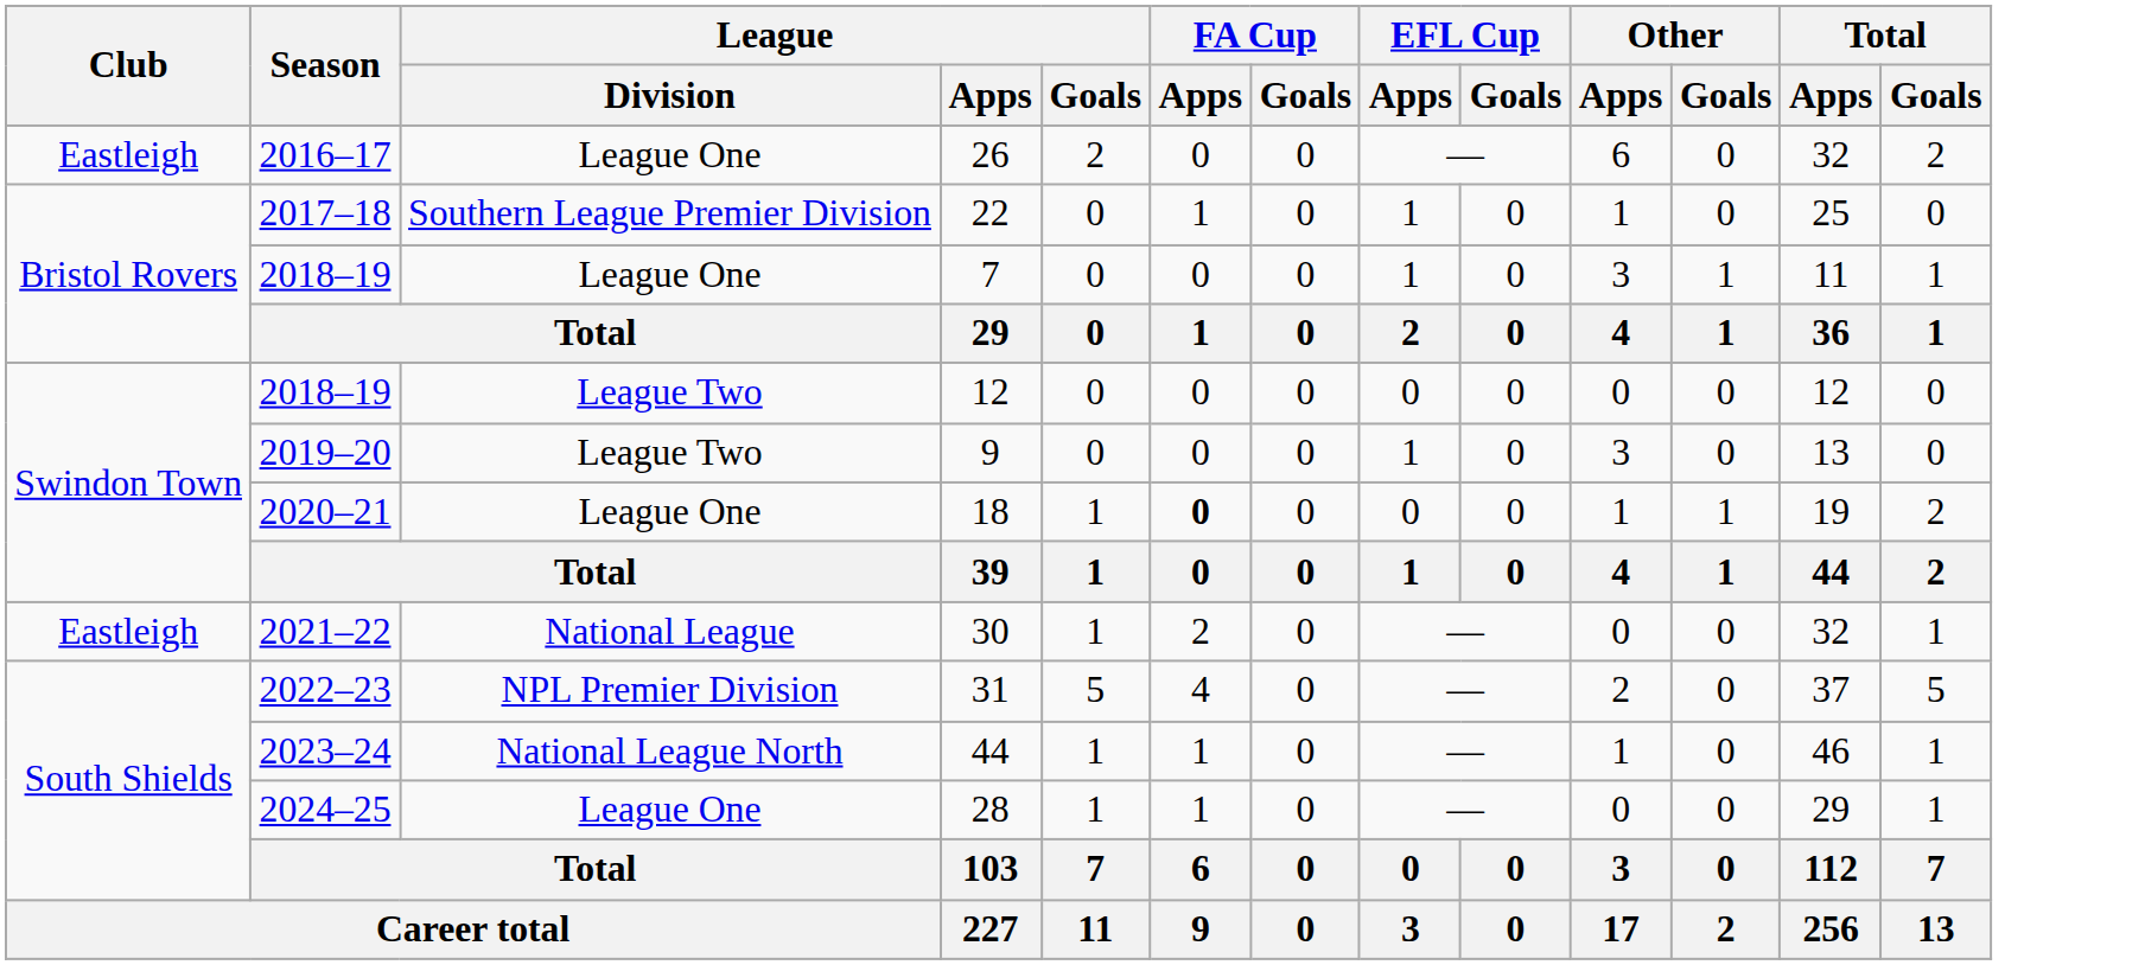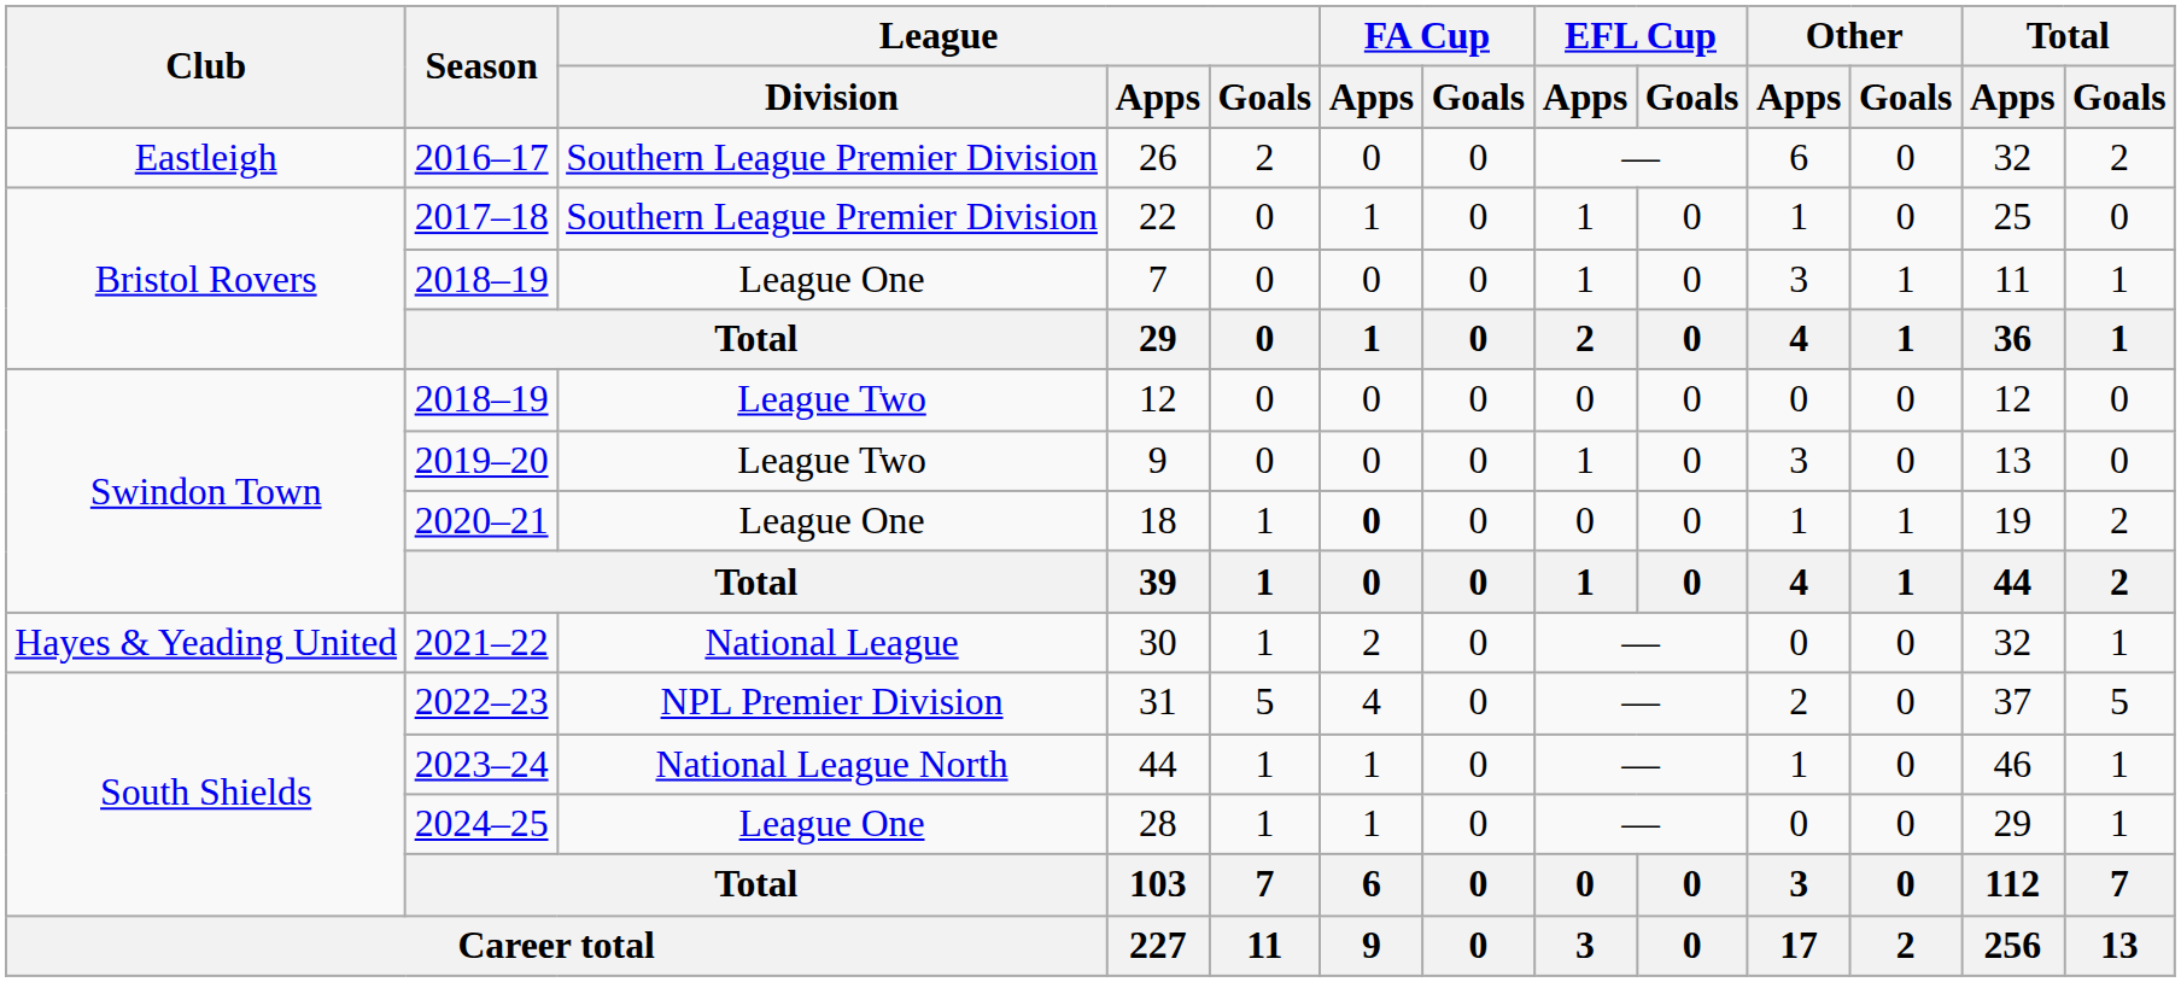 <table class=wikitable style=text-align:center>
 <tr>
 <th rowspan=2>Club</th>
 <th rowspan=2>Season</th>
 <th colspan=3>League</th>
 <th colspan=2><a href='#'>FA Cup</a></th>
 <th colspan=2><a href='#'>EFL Cup</a></th>
 <th colspan=2>Other</th>
 <th colspan=2>Total</th>
 </tr>
 <tr>
 <th>Division</th>
 <th>Apps</th>
 <th>Goals</th>
 <th>Apps</th>
 <th>Goals</th>
 <th>Apps</th>
 <th>Goals</th>
 <th>Apps</th>
 <th>Goals</th>
 <th>Apps</th>
 <th>Goals</th>
 </tr>
 <tr>
 <td><a href='#'>Eastleigh</a></td>
 <td><a href='#'>2016–17</a></td>
-<td>League One</td>
+<td><a href='#'>Southern League Premier Division</a></td>
 <td>26</td>
 <td>2</td>
 <td>0</td>
 <td>0</td>
 <td colspan="2">—</td>
 <td>6</td>
 <td>0</td>
 <td>32</td>
 <td>2</td>
 </tr>
 <tr>
 <td rowspan=3><a href='#'>Bristol Rovers</a></td>
 <td><a href='#'>2017–18</a></td>
 <td><a href='#'>Southern League Premier Division</a></td>
 <td>22</td>
 <td>0</td>
 <td>1</td>
 <td>0</td>
 <td>1</td>
 <td>0</td>
 <td>1</td>
 <td>0</td>
 <td>25</td>
 <td>0</td>
 </tr>
 <tr>
 <td><a href='#'>2018–19</a></td>
 <td>League One</td>
 <td>7</td>
 <td>0</td>
 <td>0</td>
 <td>0</td>
 <td>1</td>
 <td>0</td>
 <td>3</td>
 <td>1</td>
 <td>11</td>
 <td>1</td>
 </tr>
 <tr>
 <th colspan=2>Total</th>
 <th>29</th>
 <th>0</th>
 <th>1</th>
 <th>0</th>
 <th>2</th>
 <th>0</th>
 <th>4</th>
 <th>1</th>
 <th>36</th>
 <th>1</th>
 </tr>
 <tr>
 <td rowspan=4><a href='#'>Swindon Town</a></td>
 <td><a href='#'>2018–19</a></td>
 <td><a href='#'>League Two</a></td>
 <td>12</td>
 <td>0</td>
 <td>0</td>
 <td>0</td>
 <td>0</td>
 <td>0</td>
 <td>0</td>
 <td>0</td>
 <td>12</td>
 <td>0</td>
 </tr>
 <tr>
 <td><a href='#'>2019–20</a></td>
 <td>League Two</td>
 <td>9</td>
 <td>0</td>
 <td>0</td>
 <td>0</td>
 <td>1</td>
 <td>0</td>
 <td>3</td>
 <td>0</td>
 <td>13</td>
 <td>0</td>
 </tr>
 <tr>
 <td><a href='#'>2020–21</a></td>
 <td>League One</td>
 <td>18</td>
 <td>1</td>
 <td><strong>0</strong></td>
 <td>0</td>
 <td>0</td>
 <td>0</td>
 <td>1</td>
 <td>1</td>
 <td>19</td>
 <td>2</td>
 </tr>
 <tr>
 <th colspan=2>Total</th>
 <th>39</th>
 <th>1</th>
 <th>0</th>
 <th>0</th>
 <th>1</th>
 <th>0</th>
 <th>4</th>
 <th>1</th>
 <th>44</th>
 <th>2</th>
 </tr>
 <tr>
-<td><a href='#'>Eastleigh</a></td>
+<td><a href='#'>Hayes & Yeading United</a></td>
 <td><a href='#'>2021–22</a></td>
 <td><a href='#'>National League</a></td>
 <td>30</td>
 <td>1</td>
 <td>2</td>
 <td>0</td>
 <td colspan="2">—</td>
 <td>0</td>
 <td>0</td>
 <td>32</td>
 <td>1</td>
 </tr>
 <tr>
 <td rowspan="4"><a href='#'>South Shields</a></td>
 <td><a href='#'>2022–23</a></td>
 <td><a href='#'>NPL Premier Division</a></td>
 <td>31</td>
 <td>5</td>
 <td>4</td>
 <td>0</td>
 <td colspan="2">—</td>
 <td>2</td>
 <td>0</td>
 <td>37</td>
 <td>5</td>
 </tr>
 <tr>
 <td><a href='#'>2023–24</a></td>
 <td><a href='#'>National League North</a></td>
 <td>44</td>
 <td>1</td>
 <td>1</td>
 <td>0</td>
 <td colspan="2">—</td>
 <td>1</td>
 <td>0</td>
 <td>46</td>
 <td>1</td>
 </tr>
 <tr>
 <td><a href='#'>2024–25</a></td>
 <td><a href='#'>League One</a></td>
 <td>28</td>
 <td>1</td>
 <td>1</td>
 <td>0</td>
 <td colspan="2">—</td>
 <td>0</td>
 <td>0</td>
 <td>29</td>
 <td>1</td>
 </tr>
 <tr>
 <th colspan="2">Total</th>
 <th>103</th>
 <th>7</th>
 <th>6</th>
 <th>0</th>
 <th>0</th>
 <th>0</th>
 <th>3</th>
 <th>0</th>
 <th>112</th>
 <th>7</th>
 </tr>
 <tr>
 <th colspan=3>Career total</th>
 <th>227</th>
 <th>11</th>
 <th>9</th>
 <th>0</th>
 <th>3</th>
 <th>0</th>
 <th>17</th>
 <th>2</th>
 <th>256</th>
 <th>13</th>
 </tr>
 </table>
